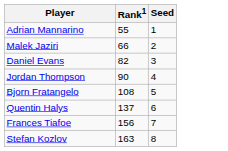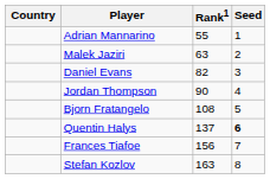 <table class="sortable wikitable">
 <tr>
+<th width="70">Country</th>
 <th width="175">Player</th>
 <th>Rank<sup>1</sup></th>
 <th>Seed</th>
 </tr>
 <tr>
+<td></td>
 <td><a href='#'>Adrian Mannarino</a></td>
 <td>55</td>
 <td>1</td>
 </tr>
 <tr>
+<td></td>
 <td><a href='#'>Malek Jaziri</a></td>
-<td>66</td>
+<td>63</td>
 <td>2</td>
 </tr>
 <tr>
+<td></td>
 <td><a href='#'>Daniel Evans</a></td>
 <td>82</td>
 <td>3</td>
 </tr>
 <tr>
+<td></td>
 <td><a href='#'>Jordan Thompson</a></td>
 <td>90</td>
 <td>4</td>
 </tr>
 <tr>
+<td></td>
 <td><a href='#'>Bjorn Fratangelo</a></td>
 <td>108</td>
 <td>5</td>
 </tr>
 <tr>
+<td></td>
 <td><a href='#'>Quentin Halys</a></td>
 <td>137</td>
-<td>6</td>
+<td><strong>6</strong></td>
 </tr>
 <tr>
+<td></td>
 <td><a href='#'>Frances Tiafoe</a></td>
 <td>156</td>
 <td>7</td>
 </tr>
 <tr>
+<td></td>
 <td><a href='#'>Stefan Kozlov</a></td>
 <td>163</td>
 <td>8</td>
 </tr>
 </table>
